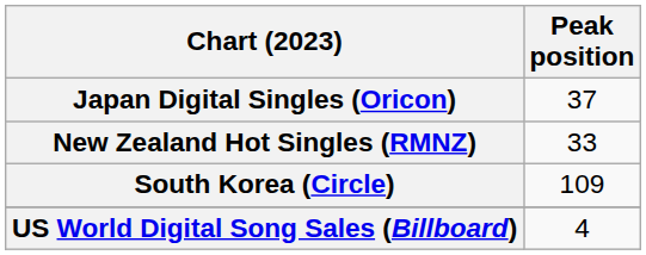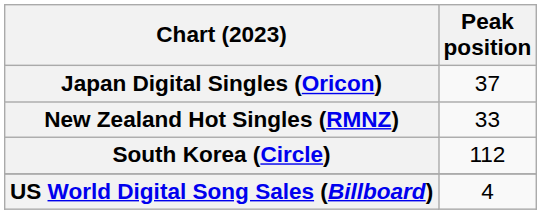 <table class="wikitable sortable plainrowheaders" style="text-align:center">
 <tr>
 <th scope="col">Chart (2023)</th>
 <th scope="col">Peak<br>position</th>
 </tr>
 <tr>
 <th scope="row">Japan Digital Singles (<a href='#'>Oricon</a>)</th>
 <td>37</td>
 </tr>
 <tr>
 <th scope="row">New Zealand Hot Singles (<a href='#'>RMNZ</a>)</th>
 <td>33</td>
 </tr>
 <tr>
 <th scope="row">South Korea (<a href='#'>Circle</a>)</th>
-<td>109</td>
+<td>112</td>
 </tr>
 <tr>
 </tr>
 <tr>
 <th scope="row">US <a href='#'>World Digital Song Sales</a> (<em><a href='#'>Billboard</a></em>)</th>
 <td>4</td>
 </tr>
 </table>
